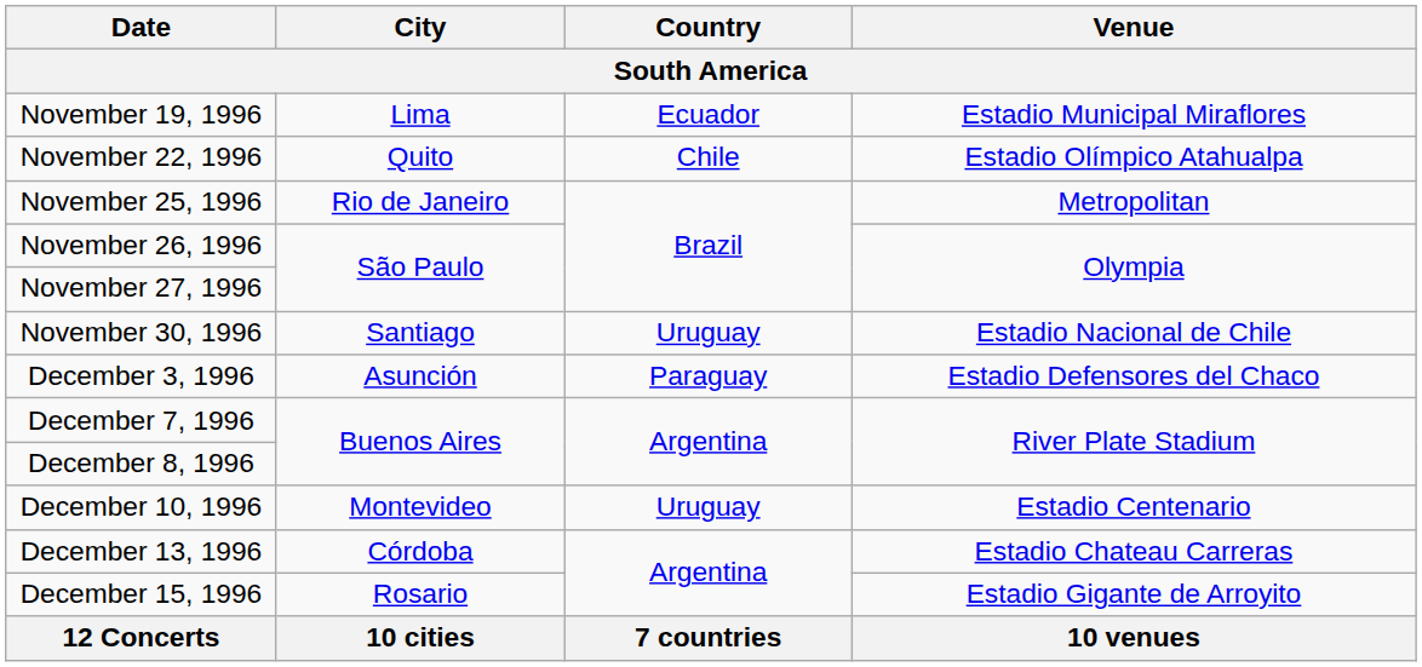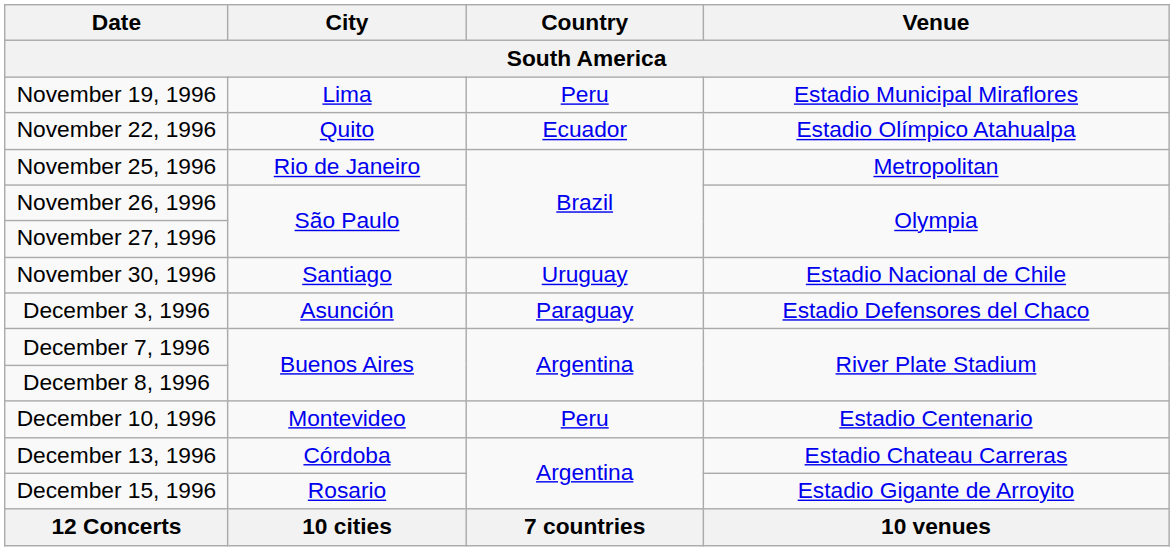 <table class="wikitable plainrowheaders" style="text-align:center;">
 <tr>
 <th width="150">Date</th>
 <th width="160">City</th>
 <th width="160">Country</th>
 <th width="320">Venue</th>
 </tr>
 <tr>
 <th colspan="5">South America</th>
 </tr>
 <tr>
 <td>November 19, 1996</td>
 <td><a href='#'>Lima</a></td>
-<td><a href='#'>Ecuador</a></td>
+<td><a href='#'>Peru</a></td>
 <td><a href='#'>Estadio Municipal Miraflores</a></td>
 </tr>
 <tr>
 <td>November 22, 1996</td>
 <td><a href='#'>Quito</a></td>
-<td><a href='#'>Chile</a></td>
+<td><a href='#'>Ecuador</a></td>
 <td><a href='#'>Estadio Olímpico Atahualpa</a></td>
 </tr>
 <tr>
 <td>November 25, 1996</td>
 <td><a href='#'>Rio de Janeiro</a></td>
 <td rowspan="3"><a href='#'>Brazil</a></td>
 <td><a href='#'>Metropolitan</a></td>
 </tr>
 <tr>
 <td>November 26, 1996</td>
 <td rowspan="2"><a href='#'>São Paulo</a></td>
 <td rowspan="2"><a href='#'>Olympia</a></td>
 </tr>
 <tr>
 <td>November 27, 1996</td>
 </tr>
 <tr>
 <td>November 30, 1996</td>
 <td><a href='#'>Santiago</a></td>
 <td><a href='#'>Uruguay</a></td>
 <td><a href='#'>Estadio Nacional de Chile</a></td>
 </tr>
 <tr>
 <td>December 3, 1996</td>
 <td><a href='#'>Asunción</a></td>
 <td><a href='#'>Paraguay</a></td>
 <td><a href='#'>Estadio Defensores del Chaco</a></td>
 </tr>
 <tr>
 <td>December 7, 1996</td>
 <td rowspan="2"><a href='#'>Buenos Aires</a></td>
 <td rowspan="2"><a href='#'>Argentina</a></td>
 <td rowspan="2"><a href='#'>River Plate Stadium</a></td>
 </tr>
 <tr>
 <td>December 8, 1996</td>
 </tr>
 <tr>
 <td>December 10, 1996</td>
 <td><a href='#'>Montevideo</a></td>
-<td><a href='#'>Uruguay</a></td>
+<td><a href='#'>Peru</a></td>
 <td><a href='#'>Estadio Centenario</a></td>
 </tr>
 <tr>
 <td>December 13, 1996</td>
 <td><a href='#'>Córdoba</a></td>
 <td rowspan="2"><a href='#'>Argentina</a></td>
 <td><a href='#'>Estadio Chateau Carreras</a></td>
 </tr>
 <tr>
 <td>December 15, 1996</td>
 <td><a href='#'>Rosario</a></td>
 <td><a href='#'>Estadio Gigante de Arroyito</a></td>
 </tr>
 <tr>
 <th>12 Concerts</th>
 <th>10 cities</th>
 <th>7 countries</th>
 <th>10 venues</th>
 </tr>
 </table>
